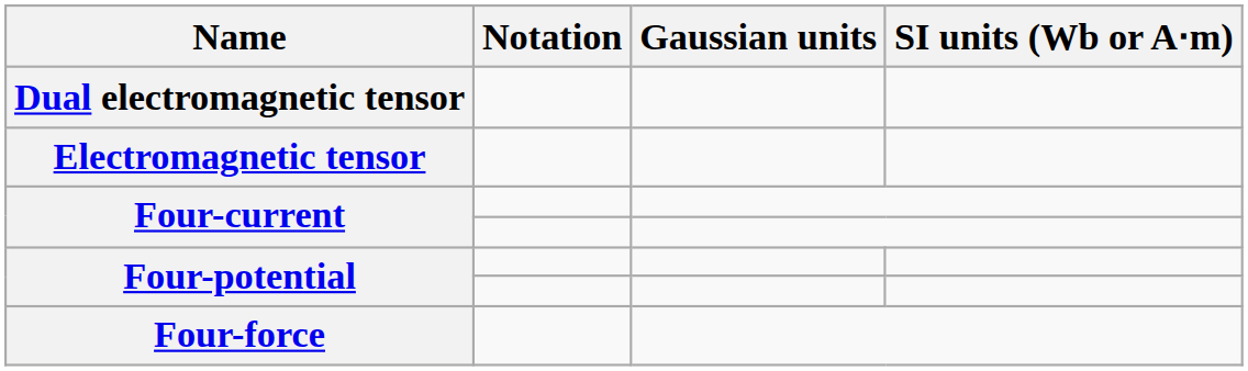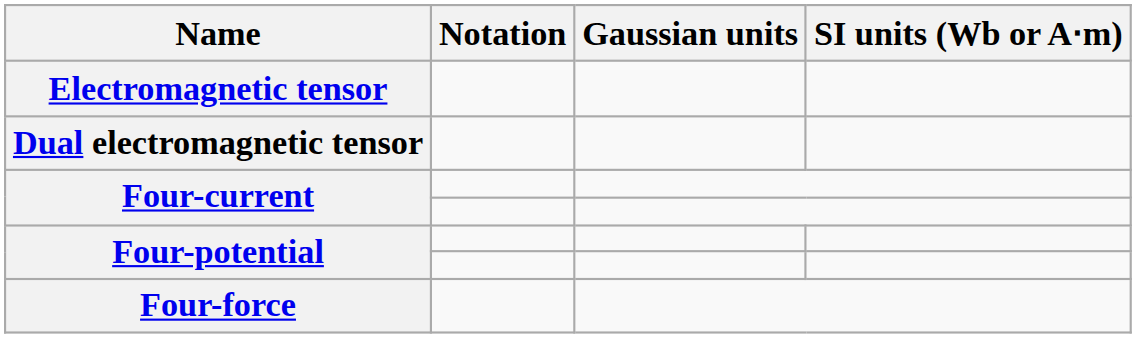 <table class="wikitable">
 <tr>
 <th>Name</th>
 <th>Notation</th>
 <th>Gaussian units</th>
 <th>SI units (Wb or A⋅m)</th>
 </tr>
 <tr>
-<th><a href='#'>Dual</a> electromagnetic tensor</th>
+<th><a href='#'>Electromagnetic tensor</a></th>
 <td></td>
 <td></td>
 <td></td>
 </tr>
 <tr>
-<th><a href='#'>Electromagnetic tensor</a></th>
+<th><a href='#'>Dual</a> electromagnetic tensor</th>
 <td></td>
 <td></td>
 <td></td>
 </tr>
 <tr>
 <th rowspan="2"><a href='#'>Four-current</a></th>
 <td></td>
 <td colspan="2"></td>
 </tr>
 <tr>
 <td></td>
 <td colspan="2"></td>
 </tr>
 <tr>
 <th rowspan="2"><a href='#'>Four-potential</a></th>
 <td></td>
 <td></td>
 <td></td>
 </tr>
 <tr>
 <td></td>
 <td></td>
 <td></td>
 </tr>
 <tr>
 <th><a href='#'>Four-force</a></th>
 <td></td>
 <td colspan="2"></td>
 </tr>
 </table>
